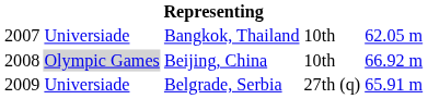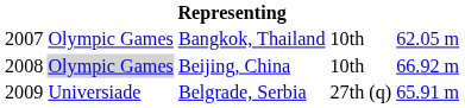 <table>
 <tr>
 <th colspan="5">Representing </th>
 </tr>
 <tr>
 <td>2007</td>
-<td><a href='#'>Universiade</a></td>
+<td><a href='#'>Olympic Games</a></td>
 <td><a href='#'>Bangkok, Thailand</a></td>
 <td>10th</td>
 <td><a href='#'>62.05 m</a></td>
 </tr>
 <tr>
 <td>2008</td>
 <td style="background: lightgrey;"><a href='#'>Olympic Games</a></td>
 <td><a href='#'>Beijing, China</a></td>
 <td>10th</td>
 <td><a href='#'>66.92 m</a></td>
 </tr>
 <tr>
 <td>2009</td>
 <td><a href='#'>Universiade</a></td>
 <td><a href='#'>Belgrade, Serbia</a></td>
 <td>27th (q)</td>
 <td><a href='#'>65.91 m</a></td>
 </tr>
 </table>
